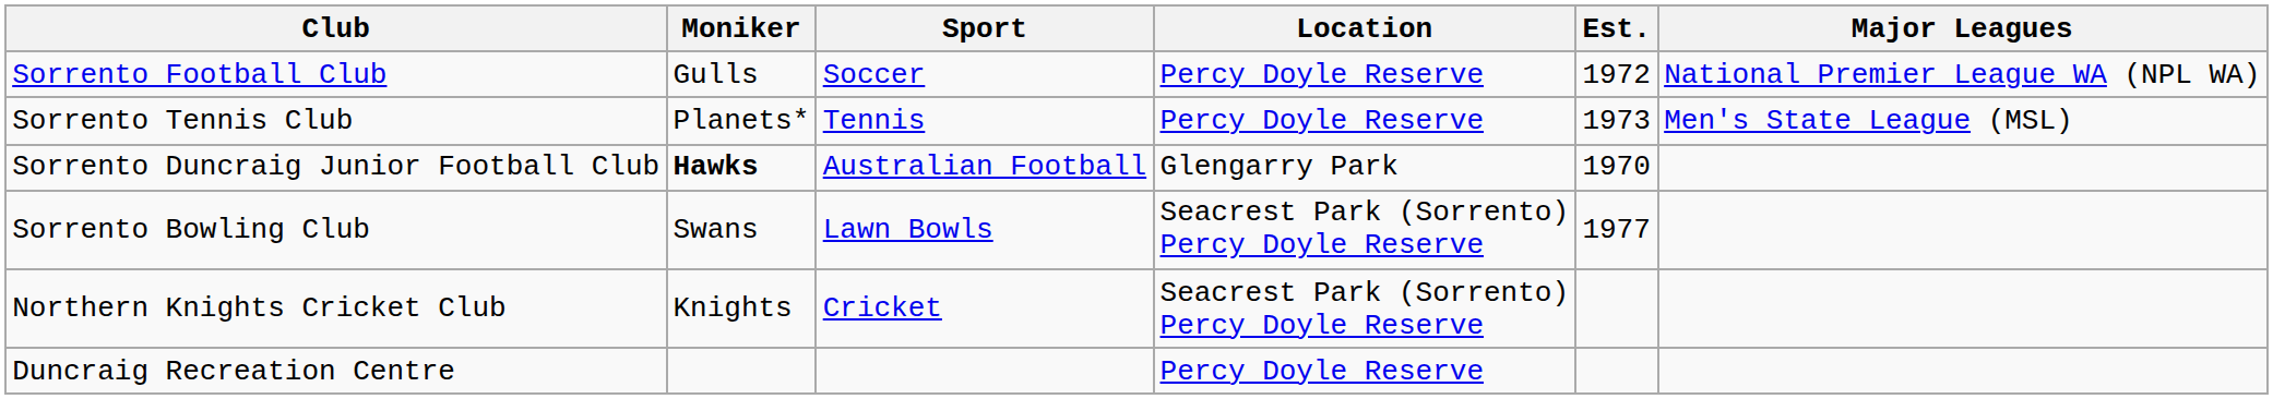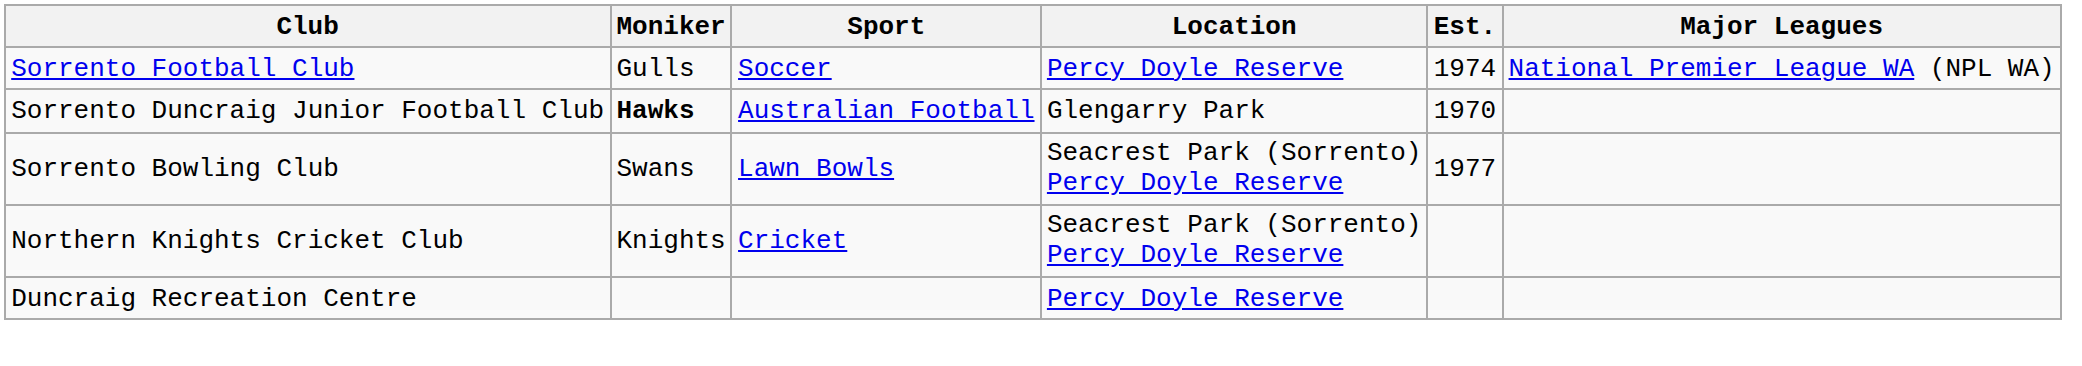 <table class="wikitable">
 <tr>
 <th>Club</th>
 <th>Moniker</th>
 <th>Sport</th>
 <th>Location</th>
 <th>Est.</th>
 <th>Major Leagues</th>
 </tr>
 <tr>
 <td><a href='#'>Sorrento Football Club</a></td>
 <td>Gulls</td>
 <td><a href='#'>Soccer</a></td>
 <td><a href='#'>Percy Doyle Reserve</a></td>
-<td>1972</td>
+<td>1974</td>
 <td><a href='#'>National Premier League WA</a> (NPL WA)</td>
-</tr>
-<tr>
-<td>Sorrento Tennis Club</td>
-<td>Planets*</td>
-<td><a href='#'>Tennis</a></td>
-<td><a href='#'>Percy Doyle Reserve</a></td>
-<td>1973</td>
-<td><a href='#'>Men's State League</a> (MSL)</td>
 </tr>
 <tr>
 <td>Sorrento Duncraig Junior Football Club</td>
 <td><strong>Hawks</strong></td>
 <td><a href='#'>Australian Football</a></td>
 <td>Glengarry Park</td>
 <td>1970</td>
 <td></td>
 </tr>
 <tr>
 <td>Sorrento Bowling Club</td>
 <td>Swans</td>
 <td><a href='#'>Lawn Bowls</a></td>
 <td>Seacrest Park (Sorrento)<br><a href='#'>Percy Doyle Reserve</a></td>
 <td>1977</td>
 <td></td>
 </tr>
 <tr>
 <td>Northern Knights Cricket Club</td>
 <td>Knights</td>
 <td><a href='#'>Cricket</a></td>
 <td>Seacrest Park (Sorrento)<br><a href='#'>Percy Doyle Reserve</a></td>
 <td></td>
 <td></td>
 </tr>
 <tr>
 <td>Duncraig Recreation Centre</td>
 <td></td>
 <td></td>
 <td><a href='#'>Percy Doyle Reserve</a></td>
 <td></td>
 <td></td>
 </tr>
 </table>
